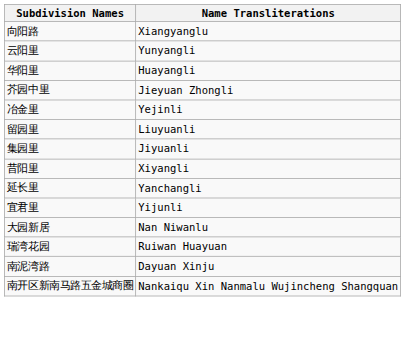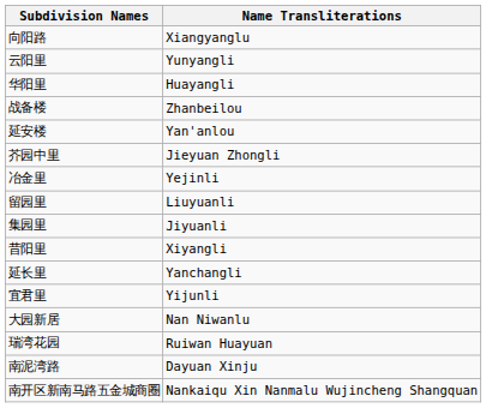 <table class="wikitable sortable">
 <tr>
 <th>Subdivision Names</th>
 <th>Name Transliterations</th>
 </tr>
 <tr>
 <td>向阳路</td>
 <td>Xiangyanglu</td>
 </tr>
 <tr>
 <td>云阳里</td>
 <td>Yunyangli</td>
 </tr>
 <tr>
 <td>华阳里</td>
 <td>Huayangli</td>
+</tr>
+<tr>
+<td>战备楼</td>
+<td>Zhanbeilou</td>
+</tr>
+<tr>
+<td>延安楼</td>
+<td>Yan'anlou</td>
 </tr>
 <tr>
 <td>芥园中里</td>
 <td>Jieyuan Zhongli</td>
 </tr>
 <tr>
 <td>冶金里</td>
 <td>Yejinli</td>
 </tr>
 <tr>
 <td>留园里</td>
 <td>Liuyuanli</td>
 </tr>
 <tr>
 <td>集园里</td>
 <td>Jiyuanli</td>
 </tr>
 <tr>
 <td>昔阳里</td>
 <td>Xiyangli</td>
 </tr>
 <tr>
 <td>延长里</td>
 <td>Yanchangli</td>
 </tr>
 <tr>
 <td>宜君里</td>
 <td>Yijunli</td>
 </tr>
 <tr>
 <td>大园新居</td>
 <td>Nan Niwanlu</td>
 </tr>
 <tr>
 <td>瑞湾花园</td>
 <td>Ruiwan Huayuan</td>
 </tr>
 <tr>
 <td>南泥湾路</td>
 <td>Dayuan Xinju</td>
 </tr>
 <tr>
 <td>南开区新南马路五金城商圈</td>
 <td>Nankaiqu Xin Nanmalu Wujincheng Shangquan</td>
 </tr>
 </table>
